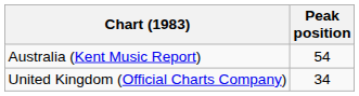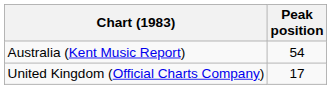 <table class="wikitable">
 <tr>
 <th>Chart (1983)</th>
 <th>Peak<br> position</th>
 </tr>
 <tr>
 <td>Australia (<a href='#'>Kent Music Report</a>)</td>
 <td align="center">54</td>
 </tr>
 <tr>
 <td>United Kingdom (<a href='#'>Official Charts Company</a>)</td>
-<td align="center">34</td>
+<td align="center">17</td>
 </tr>
 </table>
